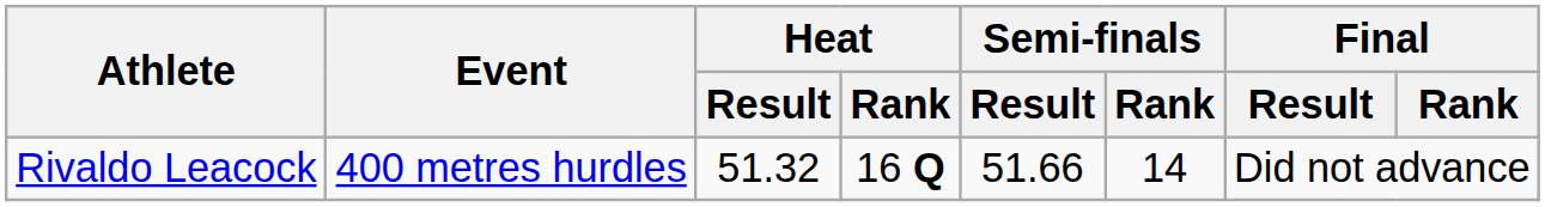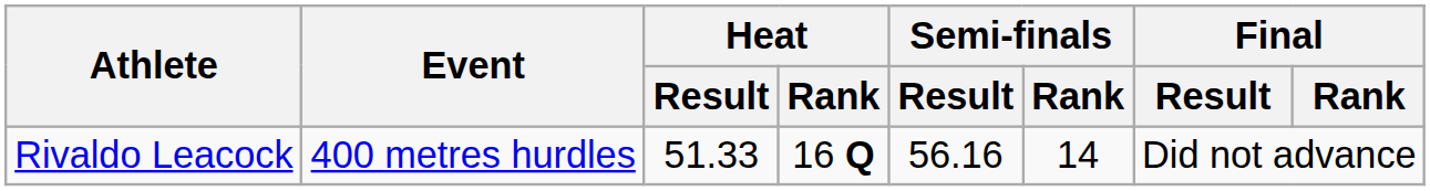 <table class="wikitable" style="font-size:90%; text-align:center">
 <tr>
 <th rowspan="2">Athlete</th>
 <th rowspan="2">Event</th>
 <th colspan="2">Heat</th>
 <th colspan="2">Semi-finals</th>
 <th colspan="2">Final</th>
 </tr>
 <tr>
 <th>Result</th>
 <th>Rank</th>
 <th>Result</th>
 <th>Rank</th>
 <th>Result</th>
 <th>Rank</th>
 </tr>
 <tr>
 <td align="left"><a href='#'>Rivaldo Leacock</a></td>
 <td align="left"><a href='#'>400 metres hurdles</a></td>
-<td>51.32</td>
+<td>51.33</td>
 <td>16 <strong>Q</strong></td>
-<td>51.66</td>
+<td>56.16</td>
 <td>14</td>
 <td colspan="2">Did not advance</td>
 </tr>
 </table>
